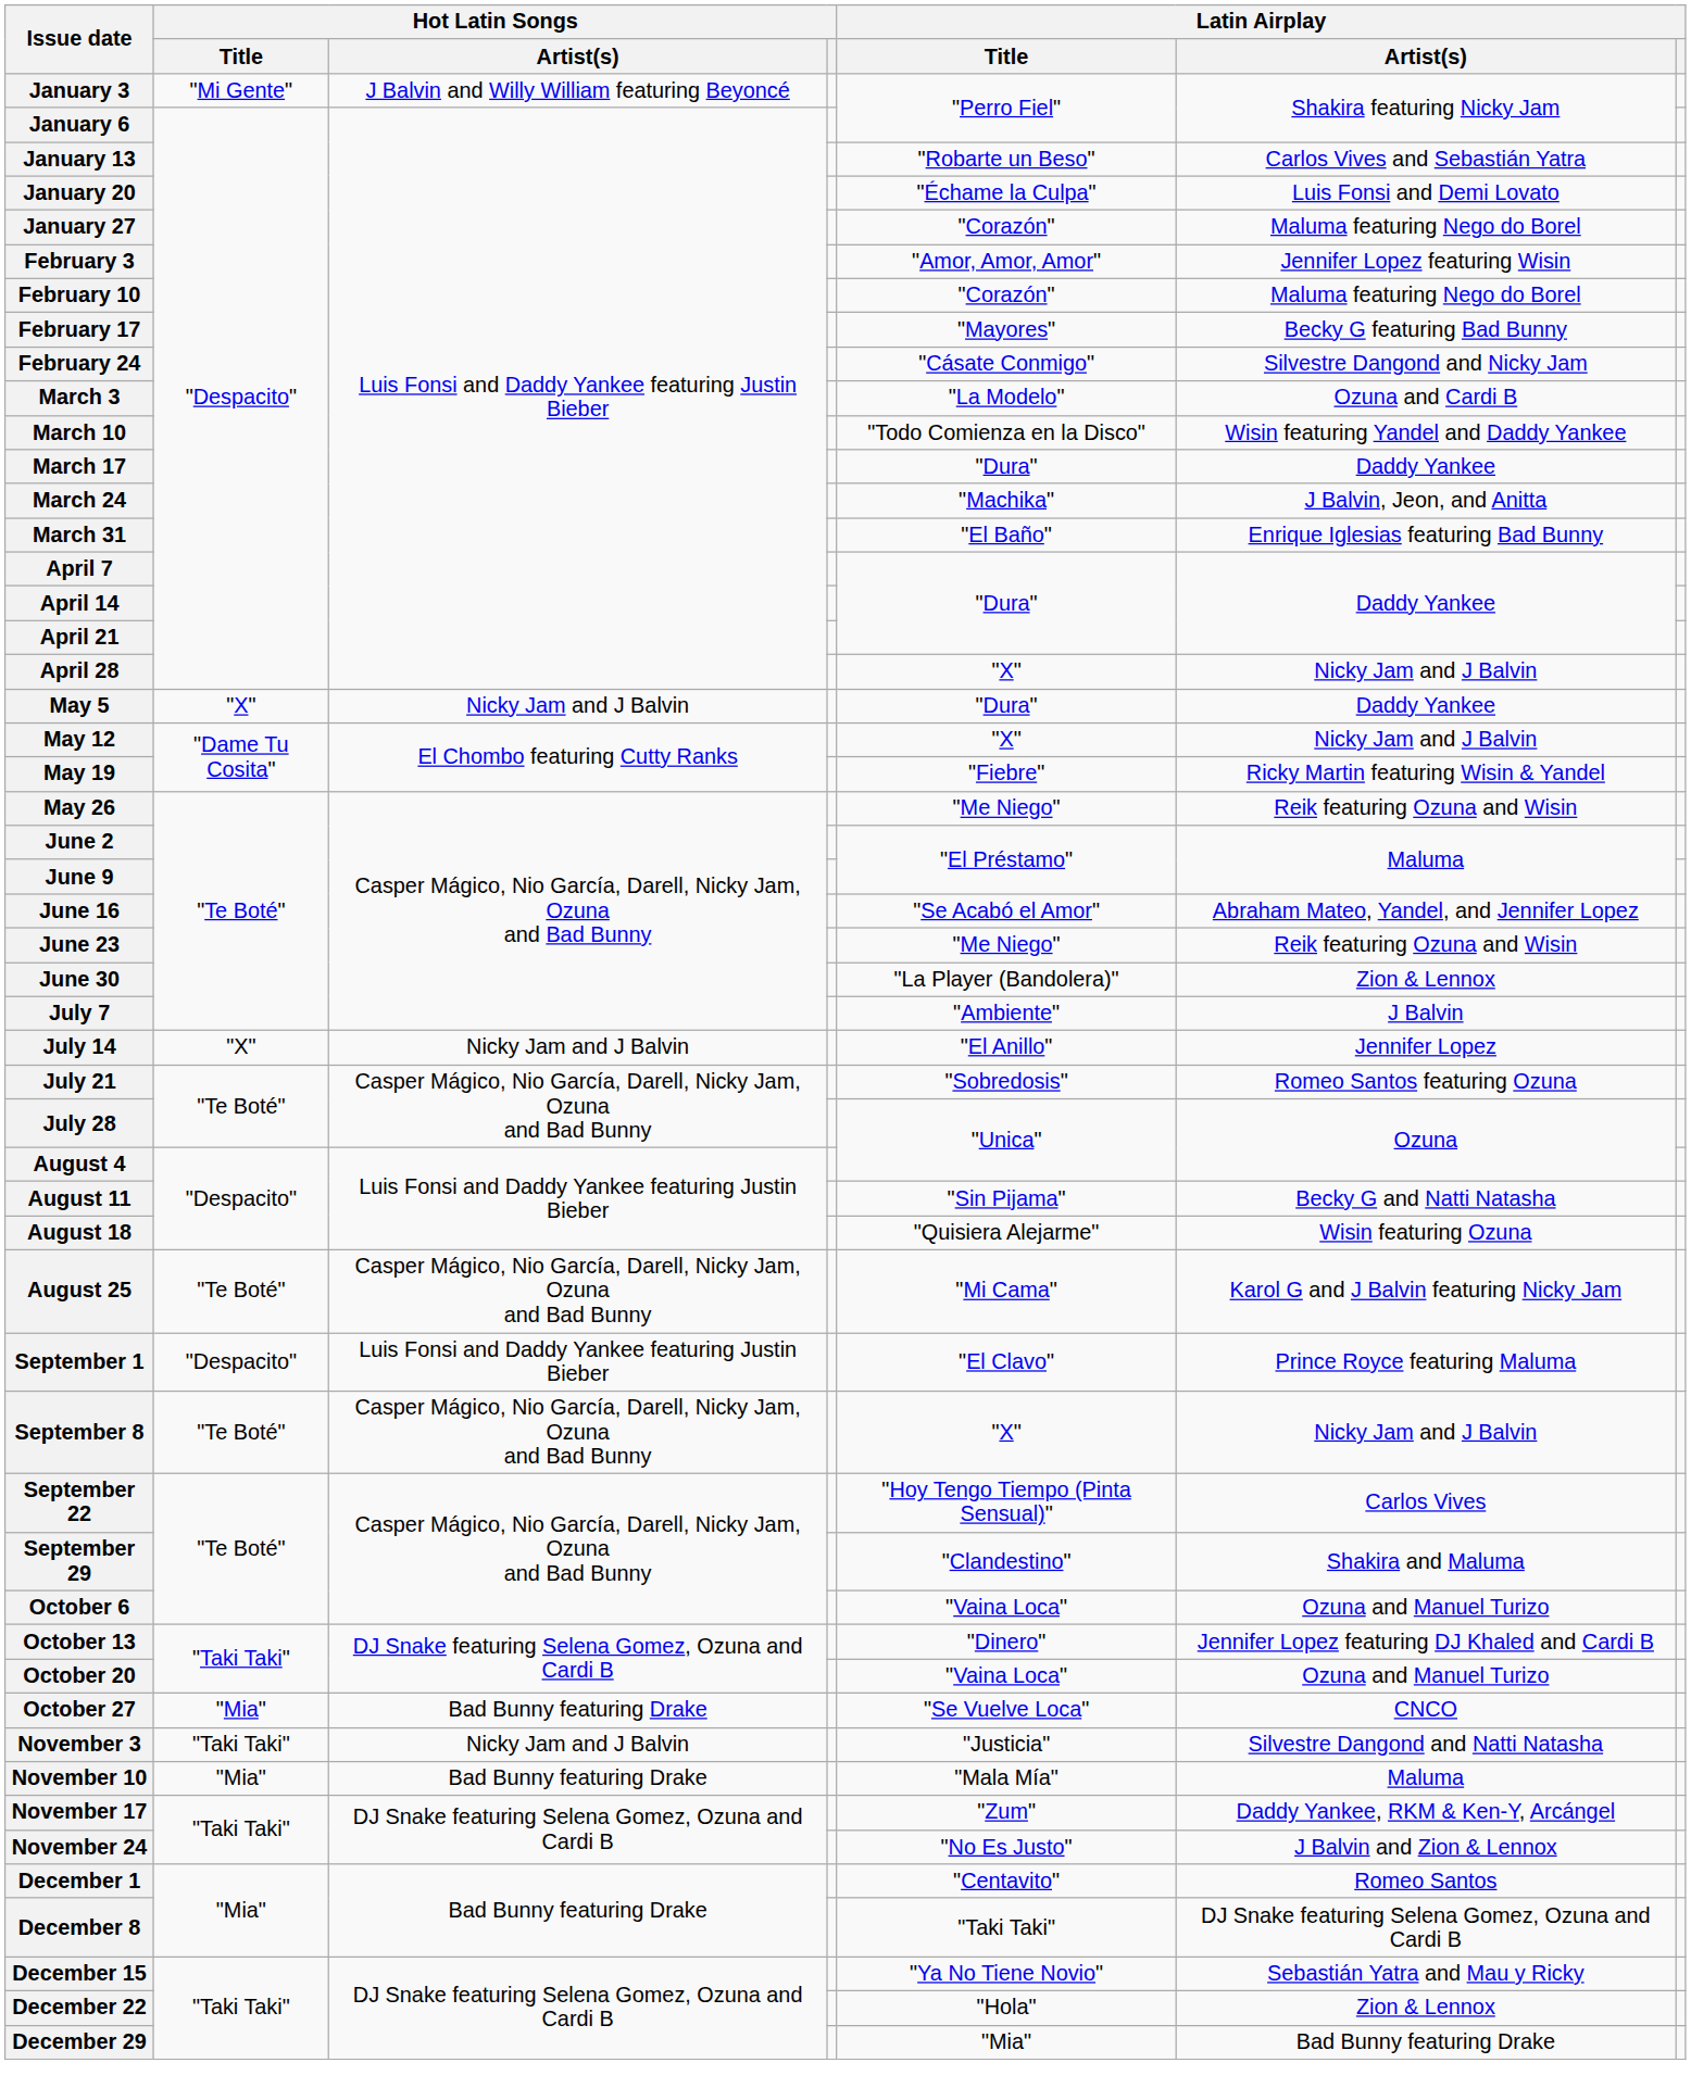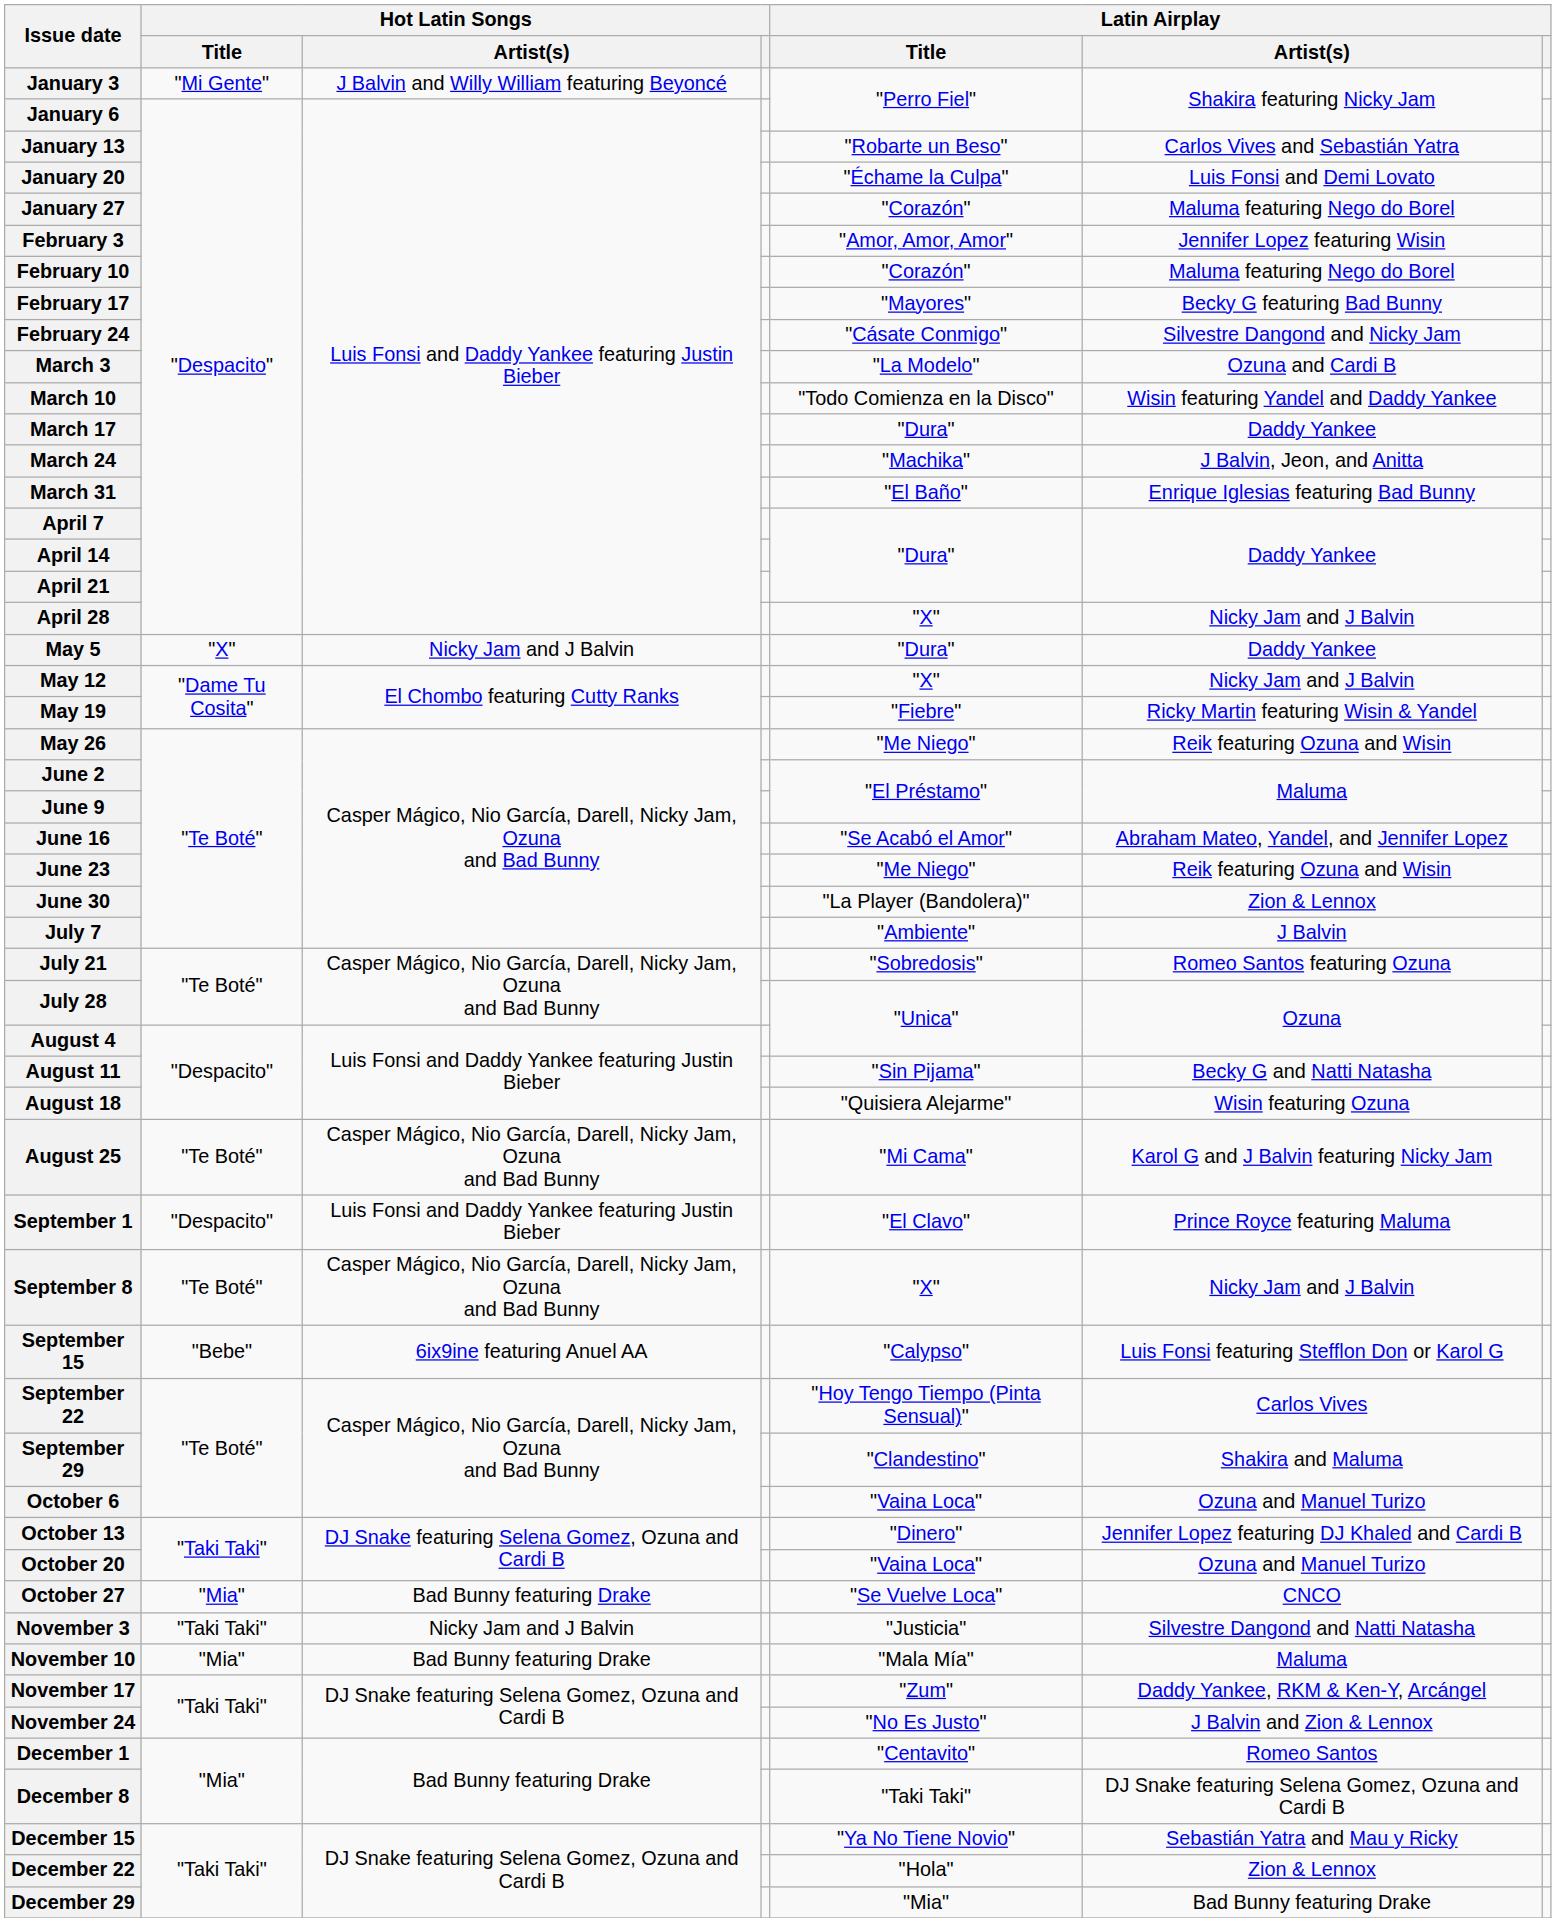 <table class="wikitable plainrowheaders" style="text-align:center">
 <tr>
 <th scope=col rowspan=2>Issue date</th>
 <th scope=col colspan=3>Hot Latin Songs</th>
 <th scope=col colspan=3>Latin Airplay</th>
 </tr>
 <tr>
 <th scope=col>Title</th>
 <th scope=col>Artist(s)</th>
 <th scope=col></th>
 <th scope=col>Title</th>
 <th scope=col>Artist(s)</th>
 <th scope=col></th>
 </tr>
 <tr>
 <th scope="row">January 3</th>
 <td>"<a href='#'>Mi Gente</a>"</td>
 <td><a href='#'>J Balvin</a> and <a href='#'>Willy William</a> featuring <a href='#'>Beyoncé</a></td>
 <td></td>
 <td rowspan="2">"<a href='#'>Perro Fiel</a>"</td>
 <td rowspan="2"><a href='#'>Shakira</a> featuring <a href='#'>Nicky Jam</a></td>
 <td></td>
 </tr>
 <tr>
 <th scope="row">January 6</th>
 <td rowspan="17">"<a href='#'>Despacito</a>"</td>
 <td rowspan="17"><a href='#'>Luis Fonsi</a> and <a href='#'>Daddy Yankee</a> featuring <a href='#'>Justin Bieber</a></td>
 <td></td>
 <td></td>
 </tr>
 <tr>
 <th scope="row">January 13</th>
 <td></td>
 <td>"<a href='#'>Robarte un Beso</a>"</td>
 <td><a href='#'>Carlos Vives</a> and <a href='#'>Sebastián Yatra</a></td>
 <td></td>
 </tr>
 <tr>
 <th scope="row">January 20</th>
 <td></td>
 <td>"<a href='#'>Échame la Culpa</a>"</td>
 <td><a href='#'>Luis Fonsi</a> and <a href='#'>Demi Lovato</a></td>
 <td></td>
 </tr>
 <tr>
 <th scope="row">January 27</th>
 <td></td>
 <td>"<a href='#'>Corazón</a>"</td>
 <td><a href='#'>Maluma</a> featuring <a href='#'>Nego do Borel</a></td>
 <td></td>
 </tr>
 <tr>
 <th scope="row">February 3</th>
 <td></td>
 <td>"<a href='#'>Amor, Amor, Amor</a>"</td>
 <td><a href='#'>Jennifer Lopez</a> featuring <a href='#'>Wisin</a></td>
 <td></td>
 </tr>
 <tr>
 <th scope="row">February 10</th>
 <td></td>
 <td>"<a href='#'>Corazón</a>"</td>
 <td><a href='#'>Maluma</a> featuring <a href='#'>Nego do Borel</a></td>
 <td></td>
 </tr>
 <tr>
 <th scope="row">February 17</th>
 <td></td>
 <td>"<a href='#'>Mayores</a>"</td>
 <td><a href='#'>Becky G</a> featuring <a href='#'>Bad Bunny</a></td>
 <td></td>
 </tr>
 <tr>
 <th scope="row">February 24</th>
 <td></td>
 <td>"<a href='#'>Cásate Conmigo</a>"</td>
 <td><a href='#'>Silvestre Dangond</a> and <a href='#'>Nicky Jam</a></td>
 <td></td>
 </tr>
 <tr>
 <th scope="row">March 3</th>
 <td></td>
 <td>"<a href='#'>La Modelo</a>"</td>
 <td><a href='#'>Ozuna</a> and <a href='#'>Cardi B</a></td>
 <td></td>
 </tr>
 <tr>
 <th scope="row">March 10</th>
 <td></td>
 <td>"Todo Comienza en la Disco"</td>
 <td><a href='#'>Wisin</a> featuring <a href='#'>Yandel</a> and <a href='#'>Daddy Yankee</a></td>
 <td></td>
 </tr>
 <tr>
 <th scope="row">March 17</th>
 <td></td>
 <td>"<a href='#'>Dura</a>"</td>
 <td><a href='#'>Daddy Yankee</a></td>
 <td></td>
 </tr>
 <tr>
 <th scope="row">March 24</th>
 <td></td>
 <td>"<a href='#'>Machika</a>"</td>
 <td><a href='#'>J Balvin</a>, Jeon, and <a href='#'>Anitta</a></td>
 <td></td>
 </tr>
 <tr>
 <th scope="row">March 31</th>
 <td></td>
 <td>"<a href='#'>El Baño</a>"</td>
 <td><a href='#'>Enrique Iglesias</a> featuring <a href='#'>Bad Bunny</a></td>
 <td></td>
 </tr>
 <tr>
 <th scope="row">April 7</th>
 <td></td>
 <td rowspan="3">"<a href='#'>Dura</a>"</td>
 <td rowspan="3"><a href='#'>Daddy Yankee</a></td>
 <td></td>
 </tr>
 <tr>
 <th scope="row">April 14</th>
 <td></td>
 <td></td>
 </tr>
 <tr>
 <th scope="row">April 21</th>
 <td></td>
 <td></td>
 </tr>
 <tr>
 <th scope="row">April 28</th>
 <td></td>
 <td>"<a href='#'>X</a>"</td>
 <td><a href='#'>Nicky Jam</a> and <a href='#'>J Balvin</a></td>
 <td></td>
 </tr>
 <tr>
 <th scope="row">May 5</th>
 <td>"<a href='#'>X</a>"</td>
 <td><a href='#'>Nicky Jam</a> and J Balvin</td>
 <td></td>
 <td>"<a href='#'>Dura</a>"</td>
 <td><a href='#'>Daddy Yankee</a></td>
 <td></td>
 </tr>
 <tr>
 <th scope="row">May 12</th>
 <td rowspan="2">"<a href='#'>Dame Tu Cosita</a>"</td>
 <td rowspan="2"><a href='#'>El Chombo</a> featuring <a href='#'>Cutty Ranks</a></td>
 <td></td>
 <td>"<a href='#'>X</a>"</td>
 <td><a href='#'>Nicky Jam</a> and <a href='#'>J Balvin</a></td>
 <td></td>
 </tr>
 <tr>
 <th scope="row">May 19</th>
 <td></td>
 <td>"<a href='#'>Fiebre</a>"</td>
 <td><a href='#'>Ricky Martin</a> featuring <a href='#'>Wisin & Yandel</a></td>
 <td></td>
 </tr>
 <tr>
 <th scope="row">May 26</th>
 <td rowspan="7">"<a href='#'>Te Boté</a>"</td>
 <td rowspan="7">Casper Mágico, Nio García, Darell, Nicky Jam, <a href='#'>Ozuna</a> <br>and <a href='#'>Bad Bunny</a></td>
 <td></td>
 <td>"<a href='#'>Me Niego</a>"</td>
 <td><a href='#'>Reik</a> featuring <a href='#'>Ozuna</a> and <a href='#'>Wisin</a></td>
 <td></td>
 </tr>
 <tr>
 <th scope="row">June 2</th>
 <td></td>
 <td rowspan="2">"<a href='#'>El Préstamo</a>"</td>
 <td rowspan="2"><a href='#'>Maluma</a></td>
 <td></td>
 </tr>
 <tr>
 <th scope="row">June 9</th>
 <td></td>
 <td></td>
 </tr>
 <tr>
 <th scope="row">June 16</th>
 <td></td>
 <td>"<a href='#'>Se Acabó el Amor</a>"</td>
 <td><a href='#'>Abraham Mateo</a>, <a href='#'>Yandel</a>, and <a href='#'>Jennifer Lopez</a></td>
 <td></td>
 </tr>
 <tr>
 <th scope="row">June 23</th>
 <td></td>
 <td>"<a href='#'>Me Niego</a>"</td>
 <td><a href='#'>Reik</a> featuring <a href='#'>Ozuna</a> and <a href='#'>Wisin</a></td>
 <td></td>
 </tr>
 <tr>
 <th scope="row">June 30</th>
 <td></td>
 <td>"La Player (Bandolera)"</td>
 <td><a href='#'>Zion & Lennox</a></td>
 <td></td>
 </tr>
 <tr>
 <th scope="row">July 7</th>
 <td></td>
 <td>"<a href='#'>Ambiente</a>"</td>
 <td><a href='#'>J Balvin</a></td>
 <td></td>
 </tr>
 <tr>
-<th scope="row">July 14</th>
-<td>"X"</td>
-<td>Nicky Jam and J Balvin</td>
-<td></td>
-<td>"<a href='#'>El Anillo</a>"</td>
-<td><a href='#'>Jennifer Lopez</a></td>
-<td></td>
-</tr>
-<tr>
 <th scope="row">July 21</th>
 <td rowspan="2">"Te Boté"</td>
 <td rowspan="2">Casper Mágico, Nio García, Darell, Nicky Jam, Ozuna <br>and Bad Bunny</td>
 <td></td>
 <td>"<a href='#'>Sobredosis</a>"</td>
 <td><a href='#'>Romeo Santos</a> featuring <a href='#'>Ozuna</a></td>
 <td></td>
 </tr>
 <tr>
 <th scope="row">July 28</th>
 <td></td>
 <td rowspan="2">"<a href='#'>Unica</a>"</td>
 <td rowspan="2"><a href='#'>Ozuna</a></td>
 <td></td>
 </tr>
 <tr>
 <th scope="row">August 4</th>
 <td rowspan="3">"Despacito"</td>
 <td rowspan="3">Luis Fonsi and Daddy Yankee featuring Justin Bieber</td>
 <td></td>
 <td></td>
 </tr>
 <tr>
 <th scope="row">August 11</th>
 <td></td>
 <td>"<a href='#'>Sin Pijama</a>"</td>
 <td><a href='#'>Becky G</a> and <a href='#'>Natti Natasha</a></td>
 <td></td>
 </tr>
 <tr>
 <th scope="row">August 18</th>
 <td></td>
 <td>"Quisiera Alejarme"</td>
 <td><a href='#'>Wisin</a> featuring <a href='#'>Ozuna</a></td>
 <td></td>
 </tr>
 <tr>
 <th scope="row">August 25</th>
 <td>"Te Boté"</td>
 <td>Casper Mágico, Nio García, Darell, Nicky Jam, Ozuna <br>and Bad Bunny</td>
 <td></td>
 <td>"<a href='#'>Mi Cama</a>"</td>
 <td><a href='#'>Karol G</a> and <a href='#'>J Balvin</a> featuring <a href='#'>Nicky Jam</a></td>
 <td></td>
 </tr>
 <tr>
 <th scope="row">September 1</th>
 <td>"Despacito"</td>
 <td>Luis Fonsi and Daddy Yankee featuring Justin Bieber</td>
 <td></td>
 <td>"<a href='#'>El Clavo</a>"</td>
 <td><a href='#'>Prince Royce</a> featuring <a href='#'>Maluma</a></td>
 <td></td>
 </tr>
 <tr>
 <th scope="row">September 8</th>
 <td>"Te Boté"</td>
 <td>Casper Mágico, Nio García, Darell, Nicky Jam, Ozuna <br>and Bad Bunny</td>
 <td></td>
 <td>"<a href='#'>X</a>"</td>
 <td><a href='#'>Nicky Jam</a> and <a href='#'>J Balvin</a></td>
+<td></td>
+</tr>
+<tr>
+<th scope="row">September 15</th>
+<td>"Bebe"</td>
+<td><a href='#'>6ix9ine</a> featuring Anuel AA</td>
+<td></td>
+<td>"<a href='#'>Calypso</a>"</td>
+<td><a href='#'>Luis Fonsi</a> featuring <a href='#'>Stefflon Don</a> or <a href='#'>Karol G</a></td>
 <td></td>
 </tr>
 <tr>
 <th scope="row">September 22</th>
 <td rowspan="3">"Te Boté"</td>
 <td rowspan="3">Casper Mágico, Nio García, Darell, Nicky Jam, Ozuna <br>and Bad Bunny</td>
 <td></td>
 <td>"<a href='#'>Hoy Tengo Tiempo (Pinta Sensual)</a>"</td>
 <td><a href='#'>Carlos Vives</a></td>
 <td></td>
 </tr>
 <tr>
 <th scope="row">September 29</th>
 <td></td>
 <td>"<a href='#'>Clandestino</a>"</td>
 <td><a href='#'>Shakira</a> and <a href='#'>Maluma</a></td>
 <td></td>
 </tr>
 <tr>
 <th scope="row">October 6</th>
 <td></td>
 <td>"<a href='#'>Vaina Loca</a>"</td>
 <td><a href='#'>Ozuna</a> and <a href='#'>Manuel Turizo</a></td>
 <td></td>
 </tr>
 <tr>
 <th scope="row">October 13</th>
 <td rowspan="2">"<a href='#'>Taki Taki</a>"</td>
 <td rowspan="2"><a href='#'>DJ Snake</a> featuring <a href='#'>Selena Gomez</a>, Ozuna and <a href='#'>Cardi B</a></td>
 <td></td>
 <td>"<a href='#'>Dinero</a>"</td>
 <td><a href='#'>Jennifer Lopez</a> featuring <a href='#'>DJ Khaled</a> and <a href='#'>Cardi B</a></td>
 <td></td>
 </tr>
 <tr>
 <th scope="row">October 20</th>
 <td></td>
 <td>"<a href='#'>Vaina Loca</a>"</td>
 <td><a href='#'>Ozuna</a> and <a href='#'>Manuel Turizo</a></td>
 <td></td>
 </tr>
 <tr>
 <th scope="row">October 27</th>
 <td>"<a href='#'>Mia</a>"</td>
 <td>Bad Bunny featuring <a href='#'>Drake</a></td>
 <td></td>
 <td>"<a href='#'>Se Vuelve Loca</a>"</td>
 <td><a href='#'>CNCO</a></td>
 <td></td>
 </tr>
 <tr>
 <th scope="row">November 3</th>
 <td>"Taki Taki"</td>
 <td>Nicky Jam and J Balvin</td>
 <td></td>
 <td>"Justicia"</td>
 <td><a href='#'>Silvestre Dangond</a> and <a href='#'>Natti Natasha</a></td>
 <td></td>
 </tr>
 <tr>
 <th scope="row">November 10</th>
 <td>"Mia"</td>
 <td>Bad Bunny featuring Drake</td>
 <td></td>
 <td>"Mala Mía"</td>
 <td><a href='#'>Maluma</a></td>
 <td></td>
 </tr>
 <tr>
 <th scope="row">November 17</th>
 <td rowspan="2">"Taki Taki"</td>
 <td rowspan="2">DJ Snake featuring Selena Gomez, Ozuna and Cardi B</td>
 <td></td>
 <td>"<a href='#'>Zum</a>"</td>
 <td><a href='#'>Daddy Yankee</a>, <a href='#'>RKM & Ken-Y</a>, <a href='#'>Arcángel</a></td>
 <td></td>
 </tr>
 <tr>
 <th scope="row">November 24</th>
 <td></td>
 <td>"<a href='#'>No Es Justo</a>"</td>
 <td><a href='#'>J Balvin</a> and <a href='#'>Zion & Lennox</a></td>
 <td></td>
 </tr>
 <tr>
 <th scope="row">December 1</th>
 <td rowspan="2">"Mia"</td>
 <td rowspan="2">Bad Bunny featuring Drake</td>
 <td></td>
 <td>"<a href='#'>Centavito</a>"</td>
 <td><a href='#'>Romeo Santos</a></td>
 <td></td>
 </tr>
 <tr>
 <th scope="row">December 8</th>
 <td></td>
 <td>"Taki Taki"</td>
 <td>DJ Snake featuring Selena Gomez, Ozuna and Cardi B</td>
 <td></td>
 </tr>
 <tr>
 <th scope="row">December 15</th>
 <td rowspan="3">"Taki Taki"</td>
 <td rowspan="3">DJ Snake featuring Selena Gomez, Ozuna and Cardi B</td>
 <td></td>
 <td>"<a href='#'>Ya No Tiene Novio</a>"</td>
 <td><a href='#'>Sebastián Yatra</a> and <a href='#'>Mau y Ricky</a></td>
 <td></td>
 </tr>
 <tr>
 <th scope="row">December 22</th>
 <td></td>
 <td>"Hola"</td>
 <td><a href='#'>Zion & Lennox</a></td>
 <td></td>
 </tr>
 <tr>
 <th scope="row">December 29</th>
 <td></td>
 <td>"Mia"</td>
 <td>Bad Bunny featuring Drake</td>
 <td></td>
 </tr>
 </table>
